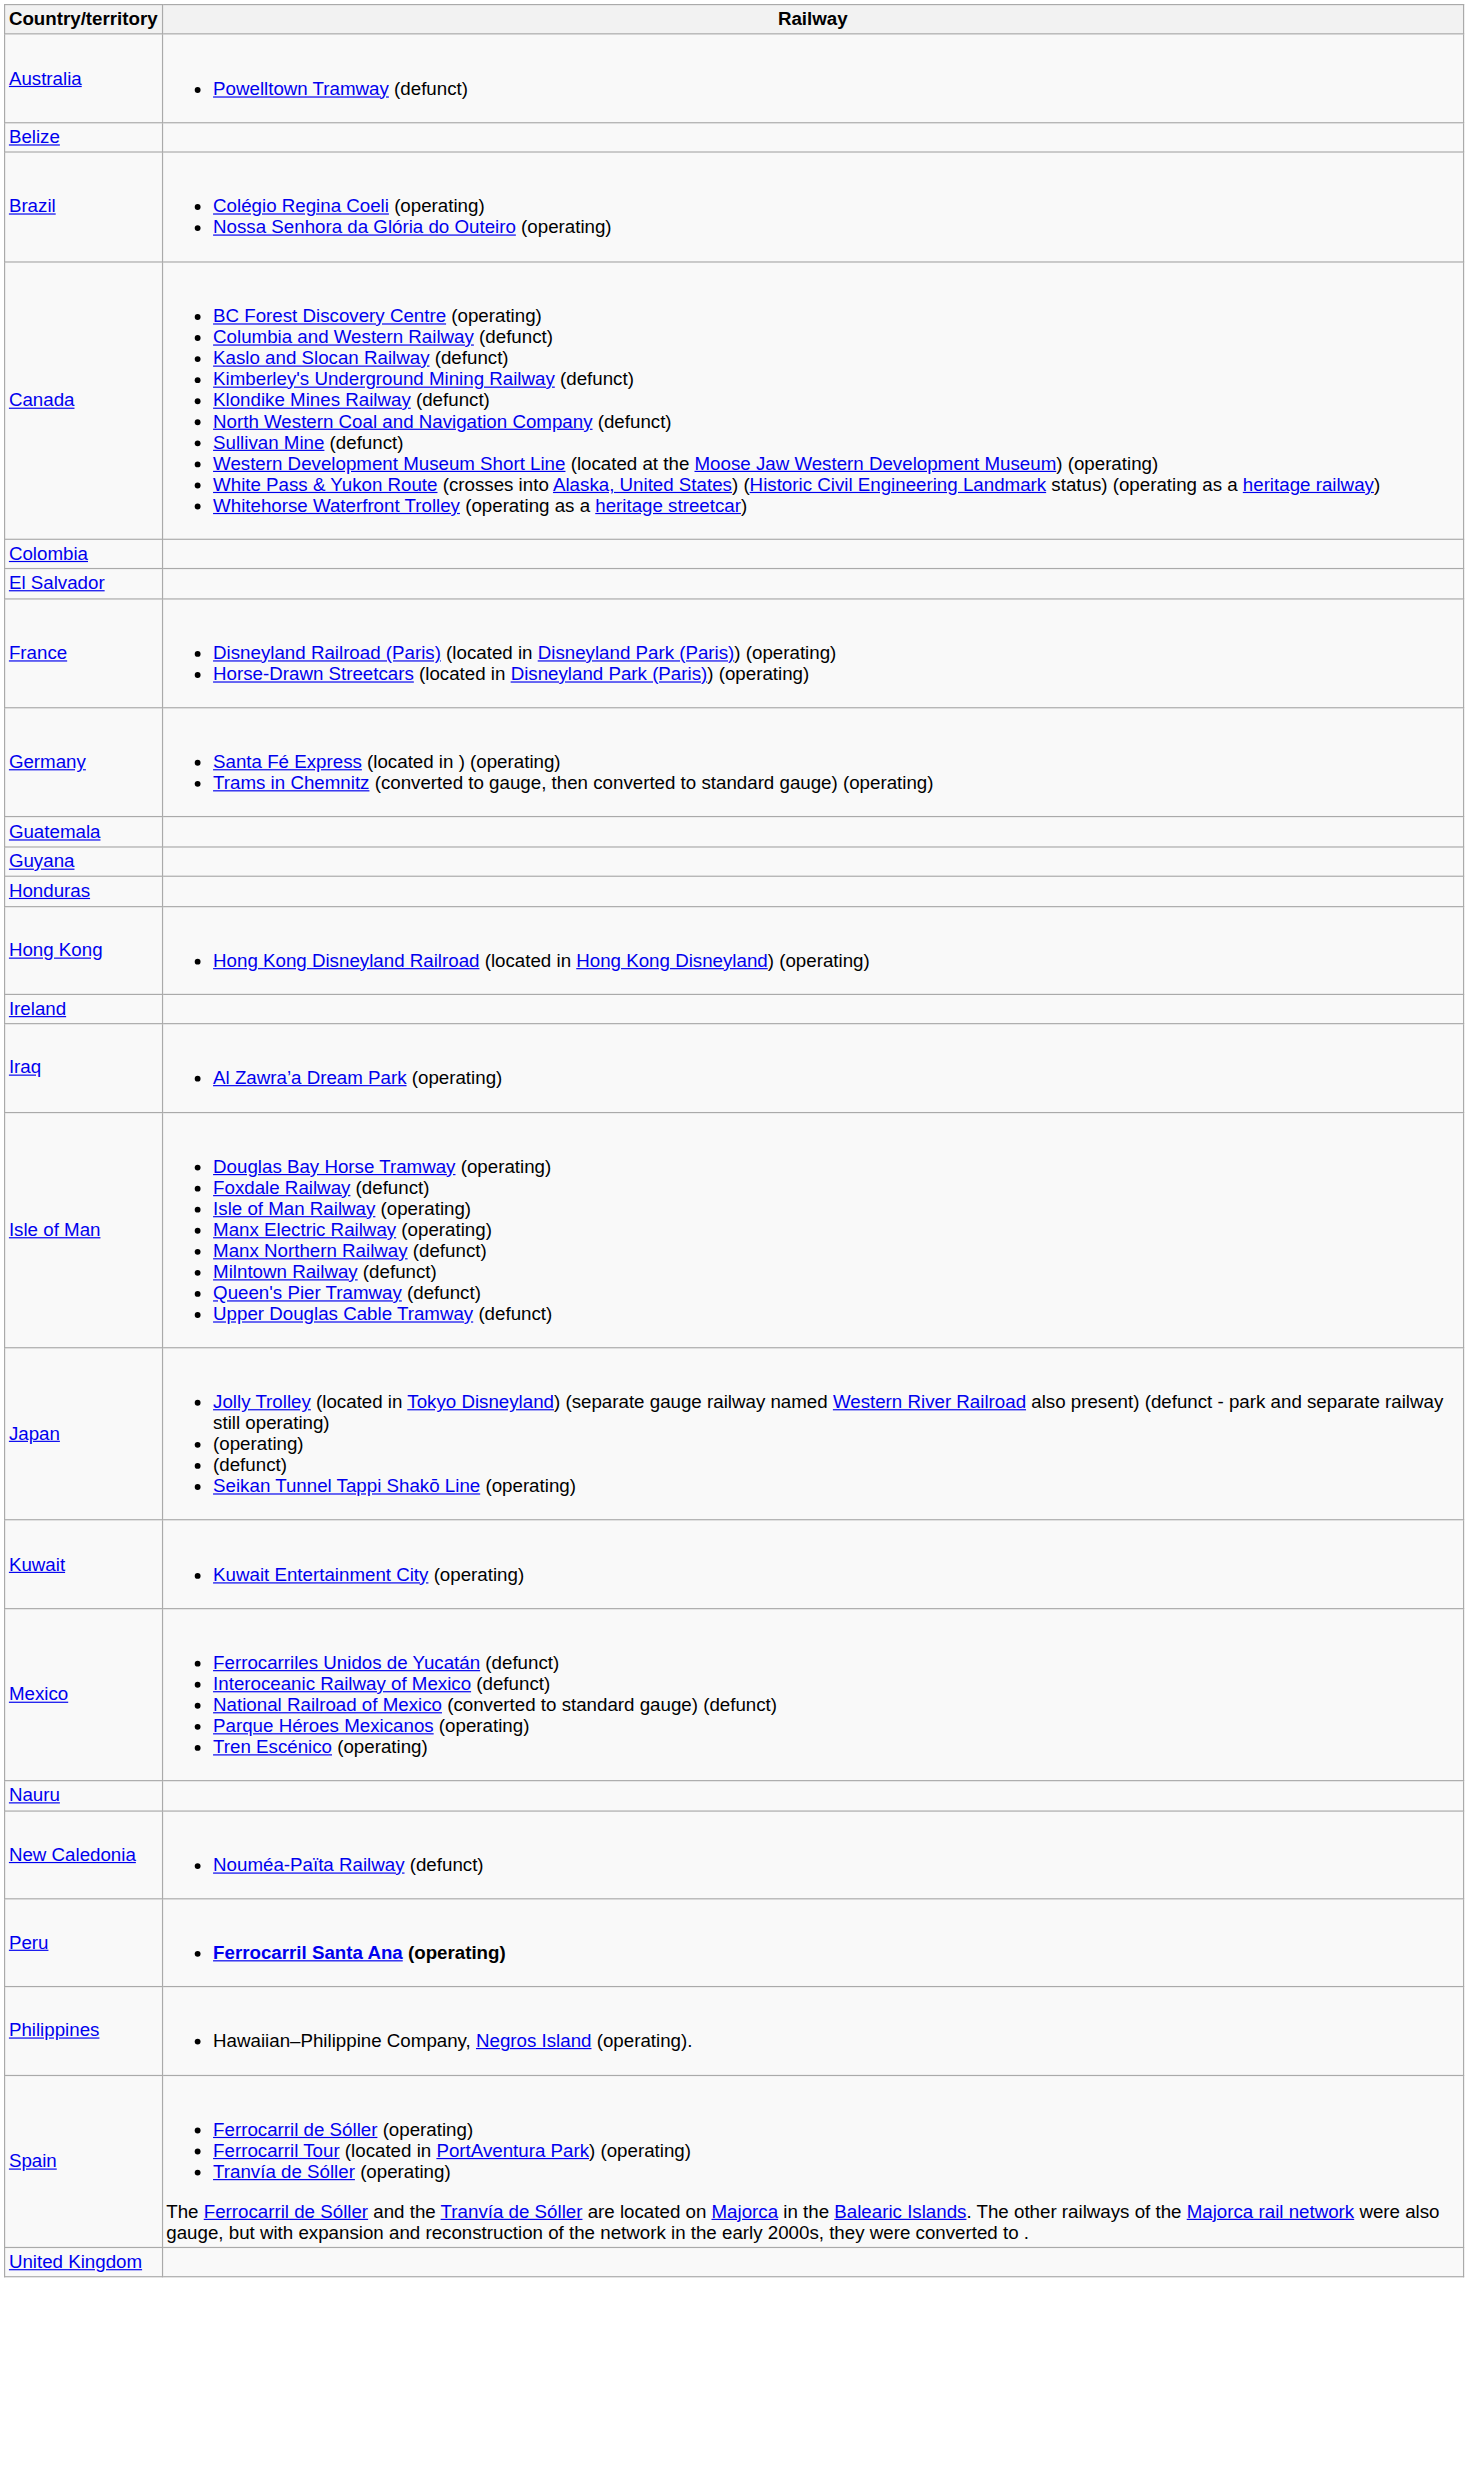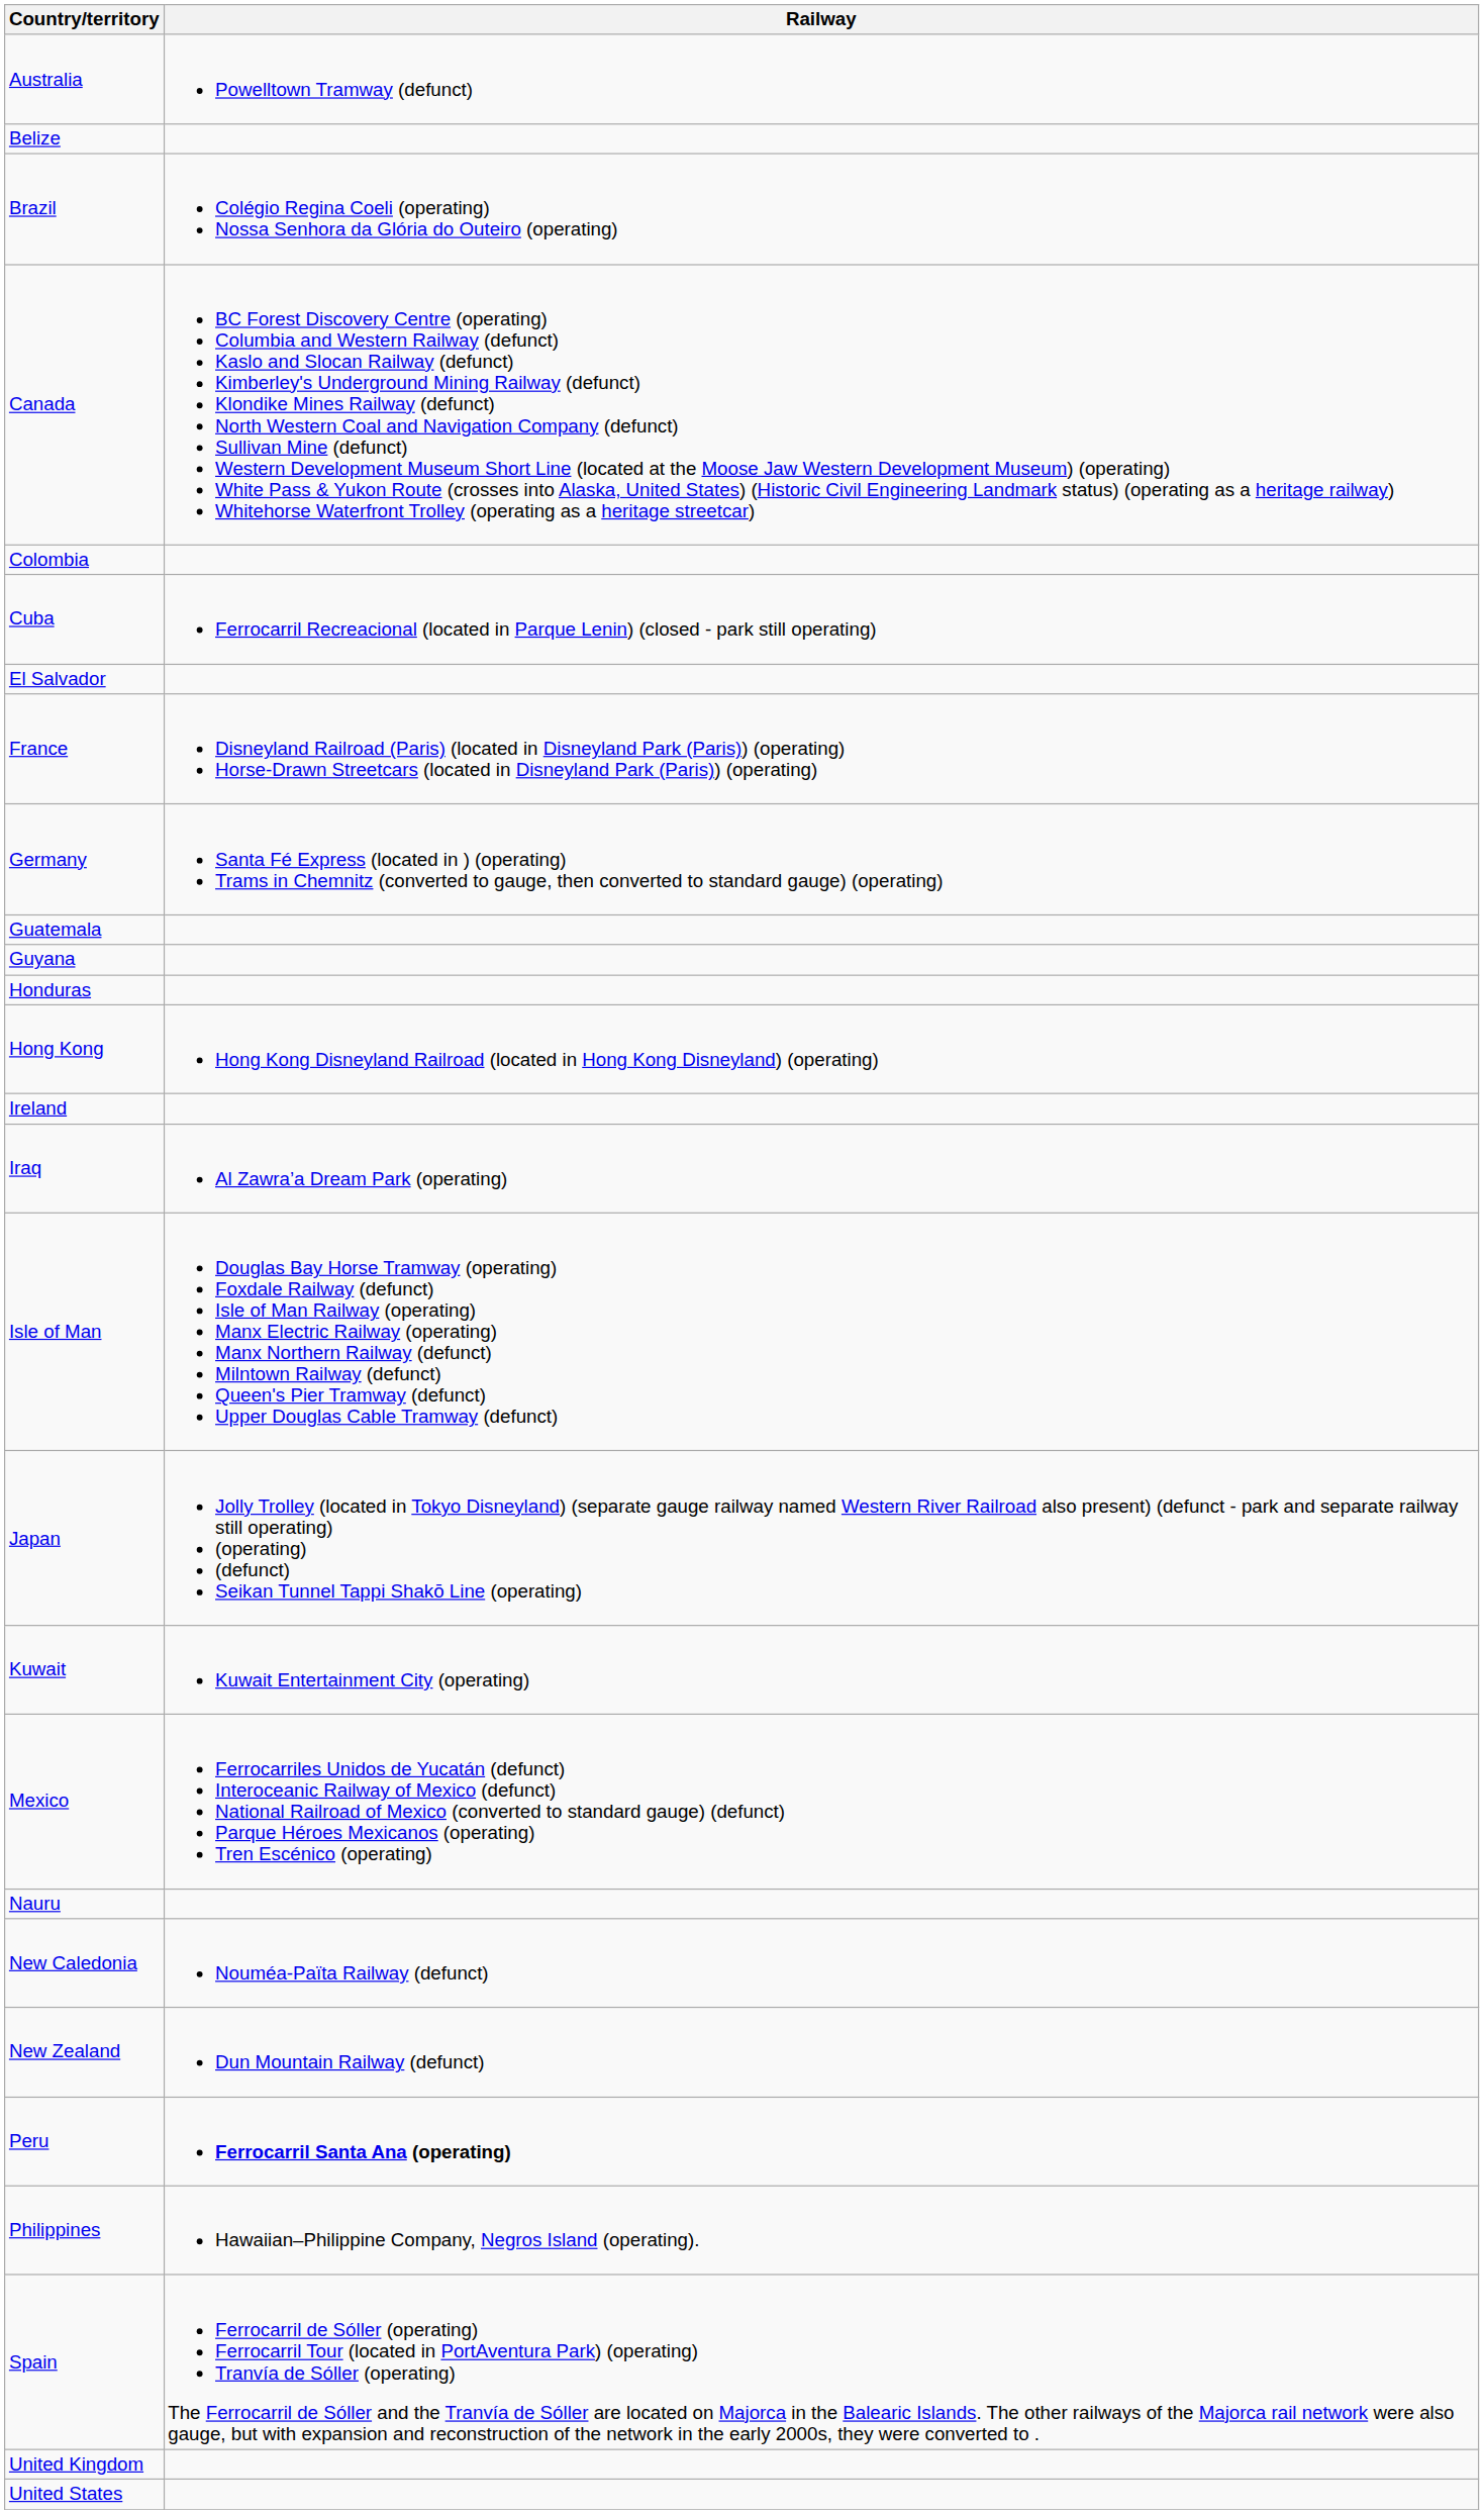 <table class=wikitable>
 <tr>
 <th>Country/territory</th>
 <th>Railway</th>
 </tr>
 <tr>
 <td><a href='#'>Australia</a></td>
 <td><br><ul><li><a href='#'>Powelltown Tramway</a> (defunct)</li></ul></td>
 </tr>
 <tr>
 <td><a href='#'>Belize</a></td>
 <td><br></td>
 </tr>
 <tr>
 <td><a href='#'>Brazil</a></td>
 <td><br><ul><li><a href='#'>Colégio Regina Coeli</a> (operating)</li><li><a href='#'>Nossa Senhora da Glória do Outeiro</a> (operating)</li></ul></td>
 </tr>
 <tr>
 <td><a href='#'>Canada</a></td>
 <td><br><ul><li><a href='#'>BC Forest Discovery Centre</a> (operating)</li><li><a href='#'>Columbia and Western Railway</a> (defunct)</li><li><a href='#'>Kaslo and Slocan Railway</a> (defunct)</li><li><a href='#'>Kimberley's Underground Mining Railway</a> (defunct)</li><li><a href='#'>Klondike Mines Railway</a> (defunct)</li><li><a href='#'>North Western Coal and Navigation Company</a> (defunct)</li><li><a href='#'>Sullivan Mine</a> (defunct)</li><li><a href='#'>Western Development Museum Short Line</a> (located at the <a href='#'>Moose Jaw Western Development Museum</a>) (operating)</li><li><a href='#'>White Pass & Yukon Route</a> (crosses into <a href='#'>Alaska, United States</a>) (<a href='#'>Historic Civil Engineering Landmark</a> status)  (operating as a <a href='#'>heritage railway</a>)</li><li><a href='#'>Whitehorse Waterfront Trolley</a> (operating as a <a href='#'>heritage streetcar</a>)</li></ul></td>
 </tr>
 <tr>
 <td><a href='#'>Colombia</a></td>
 <td><br></td>
+</tr>
+<tr>
+<td><a href='#'>Cuba</a></td>
+<td><br><ul><li><a href='#'>Ferrocarril Recreacional</a> (located in <a href='#'>Parque Lenin</a>) (closed - park still operating)</li></ul></td>
 </tr>
 <tr>
 <td><a href='#'>El Salvador</a></td>
 <td><br></td>
 </tr>
 <tr>
 <td><a href='#'>France</a></td>
 <td><br><ul><li><a href='#'>Disneyland Railroad (Paris)</a> (located in <a href='#'>Disneyland Park (Paris)</a>) (operating)</li><li><a href='#'>Horse-Drawn Streetcars</a> (located in <a href='#'>Disneyland Park (Paris)</a>) (operating)</li></ul></td>
 </tr>
 <tr>
 <td><a href='#'>Germany</a></td>
 <td><br><ul><li><a href='#'>Santa Fé Express</a> (located in ) (operating)</li><li><a href='#'>Trams in Chemnitz</a> (converted to  gauge, then converted to standard gauge) (operating)</li></ul></td>
 </tr>
 <tr>
 <td><a href='#'>Guatemala</a></td>
 <td><br></td>
 </tr>
 <tr>
 <td><a href='#'>Guyana</a></td>
 <td><br></td>
 </tr>
 <tr>
 <td><a href='#'>Honduras</a></td>
 <td><br></td>
 </tr>
 <tr>
 <td><a href='#'>Hong Kong</a></td>
 <td><br><ul><li><a href='#'>Hong Kong Disneyland Railroad</a> (located in <a href='#'>Hong Kong Disneyland</a>) (operating)</li></ul></td>
 </tr>
 <tr>
 <td><a href='#'>Ireland</a></td>
 <td><br></td>
 </tr>
 <tr>
 <td><a href='#'>Iraq</a></td>
 <td><br><ul><li><a href='#'>Al Zawra’a Dream Park</a> (operating)</li></ul></td>
 </tr>
 <tr>
 <td><a href='#'>Isle of Man</a></td>
 <td><br><ul><li><a href='#'>Douglas Bay Horse Tramway</a> (operating)</li><li><a href='#'>Foxdale Railway</a> (defunct)</li><li><a href='#'>Isle of Man Railway</a> (operating)</li><li><a href='#'>Manx Electric Railway</a> (operating)</li><li><a href='#'>Manx Northern Railway</a> (defunct)</li><li><a href='#'>Milntown Railway</a> (defunct)</li><li><a href='#'>Queen's Pier Tramway</a> (defunct)</li><li><a href='#'>Upper Douglas Cable Tramway</a> (defunct)</li></ul></td>
 </tr>
 <tr>
 <td><a href='#'>Japan</a></td>
 <td><br><ul><li><a href='#'>Jolly Trolley</a> (located in <a href='#'>Tokyo Disneyland</a>) (separate  gauge railway named <a href='#'>Western River Railroad</a> also present) (defunct - park and separate railway still operating)</li><li> (operating)</li><li> (defunct)</li><li><a href='#'>Seikan Tunnel Tappi Shakō Line</a> (operating)</li></ul></td>
 </tr>
 <tr>
 <td><a href='#'>Kuwait</a></td>
 <td><br><ul><li><a href='#'>Kuwait Entertainment City</a> (operating)</li></ul></td>
 </tr>
 <tr>
 <td><a href='#'>Mexico</a></td>
 <td><br><ul><li><a href='#'>Ferrocarriles Unidos de Yucatán</a> (defunct)</li><li><a href='#'>Interoceanic Railway of Mexico</a> (defunct)</li><li><a href='#'>National Railroad of Mexico</a> (converted to standard gauge) (defunct)</li><li><a href='#'>Parque Héroes Mexicanos</a> (operating)</li><li><a href='#'>Tren Escénico</a> (operating)</li></ul></td>
 </tr>
 <tr>
 <td><a href='#'>Nauru</a></td>
 <td><br></td>
 </tr>
 <tr>
 <td><a href='#'>New Caledonia</a></td>
 <td><br><ul><li><a href='#'>Nouméa-Païta Railway</a> (defunct)</li></ul></td>
 </tr>
 <tr>
+<td><a href='#'>New Zealand</a></td>
+<td><br><ul><li><a href='#'>Dun Mountain Railway</a> (defunct)</li></ul></td>
+</tr>
+<tr>
 <td><a href='#'>Peru</a></td>
 <td><strong><br><ul><li><a href='#'>Ferrocarril Santa Ana</a> (operating)</li></ul></strong></td>
 </tr>
 <tr>
 <td><a href='#'>Philippines</a></td>
 <td><br><ul><li>Hawaiian–Philippine Company, <a href='#'>Negros Island</a> (operating).</li></ul></td>
 </tr>
 <tr>
 <td><a href='#'>Spain</a></td>
 <td><br><ul><li><a href='#'>Ferrocarril de Sóller</a> (operating)</li><li><a href='#'>Ferrocarril Tour</a> (located in <a href='#'>PortAventura Park</a>) (operating)</li><li><a href='#'>Tranvía de Sóller</a> (operating)</li></ul>The <a href='#'>Ferrocarril de Sóller</a> and the <a href='#'>Tranvía de Sóller</a> are located on <a href='#'>Majorca</a> in the <a href='#'>Balearic Islands</a>. The other railways of the <a href='#'>Majorca rail network</a> were also  gauge, but with expansion and reconstruction of the network in the early 2000s, they were converted to .</td>
 </tr>
 <tr>
 <td><a href='#'>United Kingdom</a></td>
 <td><br></td>
 </tr>
+<tr>
+<td><a href='#'>United States</a></td>
+<td><br></td>
+</tr>
 </table>
